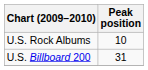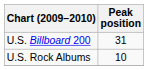 <table class="wikitable sortable">
 <tr>
 <th>Chart (2009–2010)</th>
 <th>Peak<br>position</th>
 </tr>
 <tr>
+<td>U.S. <a href='#'><em>Billboard</em> 200</a></td>
+<td align="center">31</td>
+</tr>
+<tr>
 <td>U.S. Rock Albums</td>
 <td align="center">10</td>
 </tr>
 <tr>
-<td>U.S. <a href='#'><em>Billboard</em> 200</a></td>
-<td align="center">31</td>
-</tr>
-<tr>
 </tr>
 </table>
